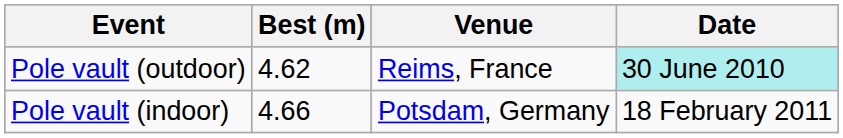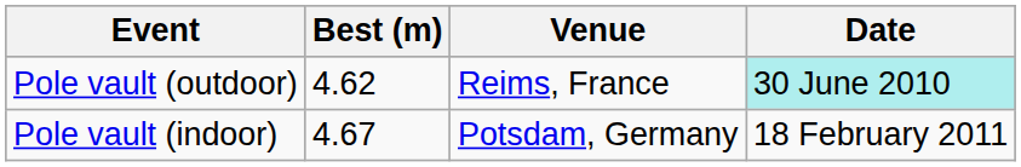 <table class="wikitable">
 <tr>
 <th>Event</th>
 <th>Best (m)</th>
 <th>Venue</th>
 <th>Date</th>
 </tr>
 <tr>
 <td><a href='#'>Pole vault</a> (outdoor)</td>
 <td>4.62</td>
 <td><a href='#'>Reims</a>, France</td>
 <td style="background: paleturquoise;">30 June 2010</td>
 </tr>
 <tr>
 <td><a href='#'>Pole vault</a> (indoor)</td>
-<td>4.66</td>
+<td>4.67</td>
 <td><a href='#'>Potsdam</a>, Germany</td>
 <td>18 February 2011</td>
 </tr>
 </table>
